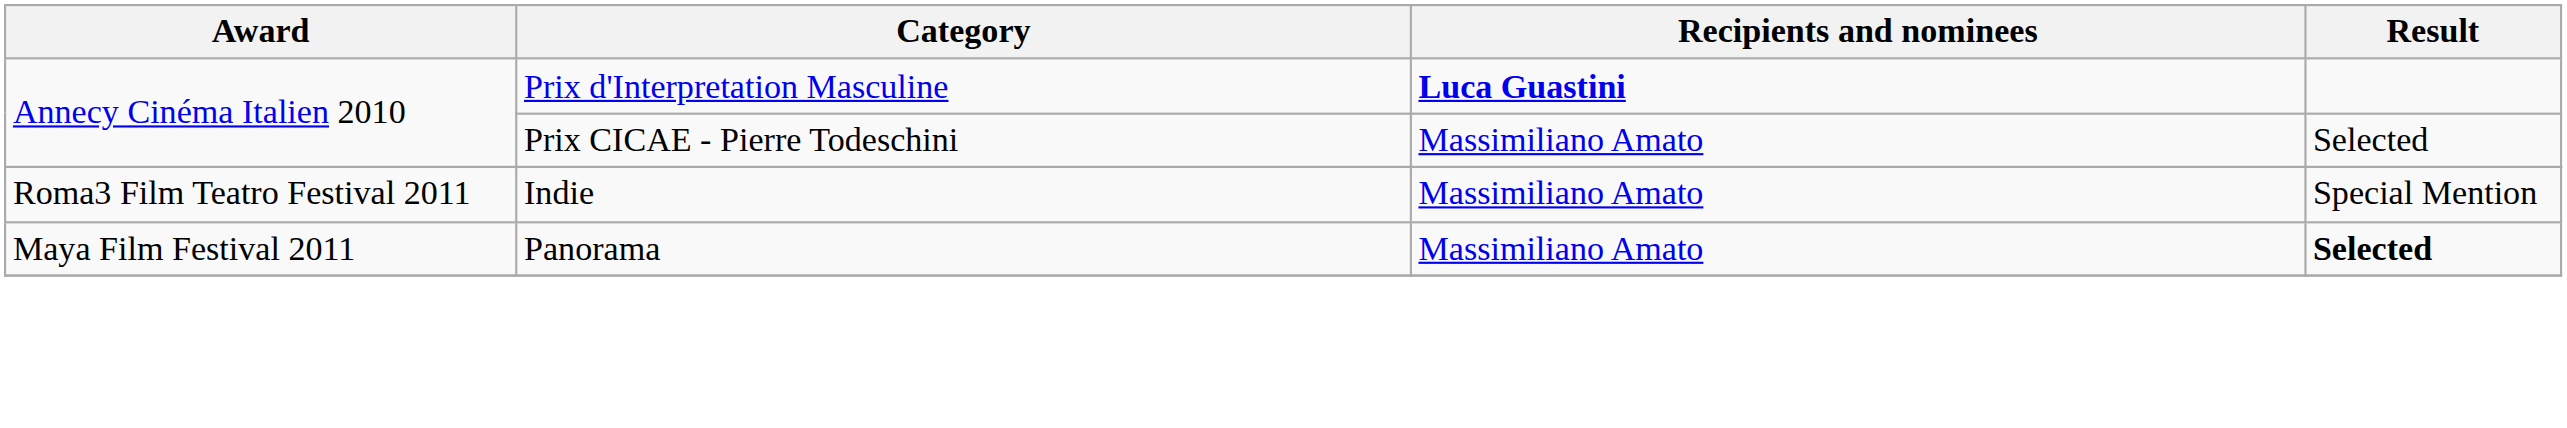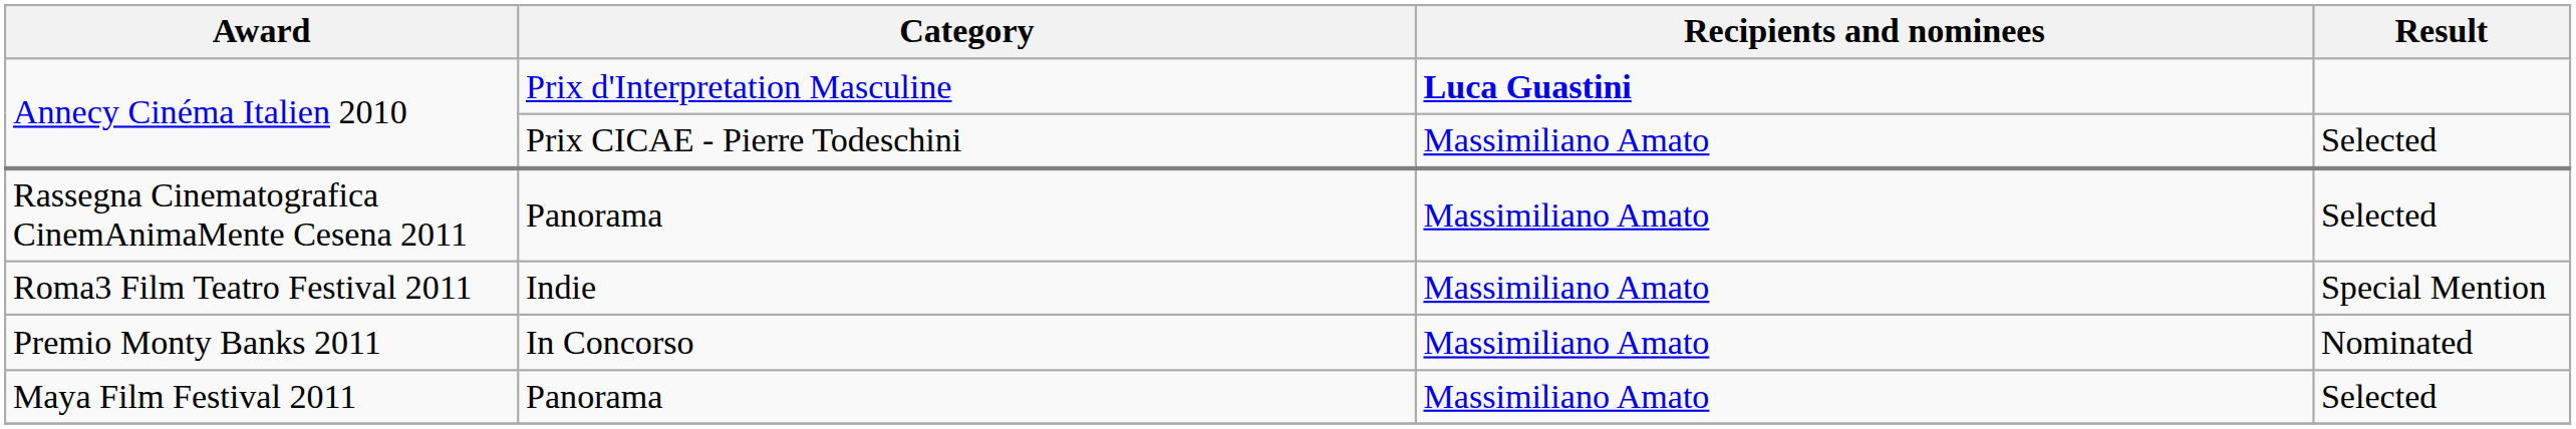 <table class="wikitable" width="95%">
 <tr>
 <th width="20%">Award</th>
 <th width="35%">Category</th>
 <th width="35%">Recipients and nominees</th>
 <th width="10%">Result</th>
 </tr>
 <tr>
 <td rowspan="2"><a href='#'>Annecy Cinéma Italien</a> 2010</td>
 <td><a href='#'>Prix d'Interpretation Masculine</a></td>
 <td><strong><a href='#'>Luca Guastini</a></strong></td>
 <td></td>
 </tr>
 <tr>
 <td>Prix CICAE - Pierre Todeschini</td>
 <td><a href='#'>Massimiliano Amato</a></td>
 <td>Selected</td>
 </tr>
 <tr>
 </tr>
+<tr style="border-top:2px solid gray;">
+<td rowspan="1">Rassegna Cinematografica CinemAnimaMente Cesena 2011</td>
+<td>Panorama</td>
+<td><a href='#'>Massimiliano Amato</a></td>
+<td>Selected</td>
+</tr>
 <tr>
 <td rowspan="1">Roma3 Film Teatro Festival 2011</td>
 <td>Indie</td>
 <td><a href='#'>Massimiliano Amato</a></td>
 <td>Special Mention</td>
 </tr>
 <tr>
+<td rowspan="1">Premio Monty Banks 2011</td>
+<td>In Concorso</td>
+<td><a href='#'>Massimiliano Amato</a></td>
+<td>Nominated</td>
+</tr>
+<tr>
 <td rowspan="1">Maya Film Festival 2011</td>
 <td>Panorama</td>
 <td><a href='#'>Massimiliano Amato</a></td>
-<td><strong>Selected</strong></td>
+<td>Selected</td>
 </tr>
 <tr>
 </tr>
 </table>
